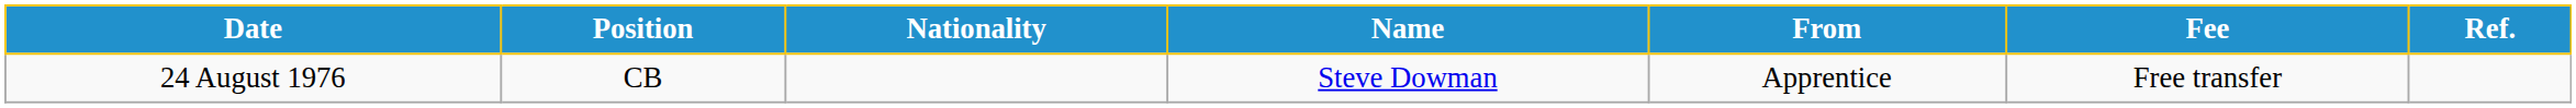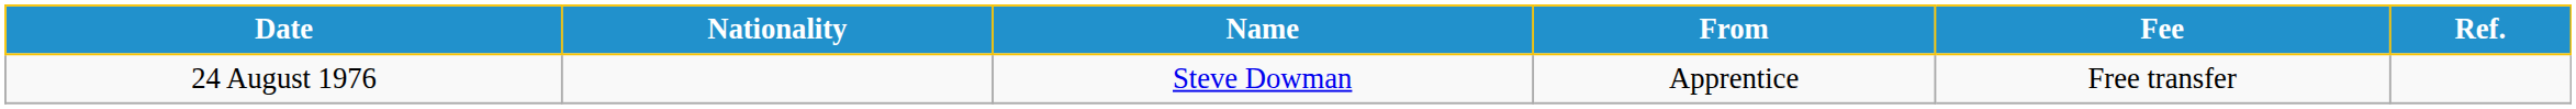 <table class="wikitable" style="text-align:center; font-size:90%; width:100%;">
 <tr>
 <th style="background:#2191CC; color:white; border:1px solid #F7C408; text-align:center;">Date</th>
-<th style="background:#2191CC; color:white; border:1px solid #F7C408; text-align:center;">Position</th>
 <th style="background:#2191CC; color:white; border:1px solid #F7C408; text-align:center;">Nationality</th>
 <th style="background:#2191CC; color:white; border:1px solid #F7C408; text-align:center;">Name</th>
 <th style="background:#2191CC; color:white; border:1px solid #F7C408; text-align:center;">From</th>
 <th style="background:#2191CC; color:white; border:1px solid #F7C408; text-align:center;">Fee</th>
 <th style="background:#2191CC; color:white; border:1px solid #F7C408; text-align:center;">Ref.</th>
 </tr>
 <tr>
 <td>24 August 1976</td>
-<td>CB</td>
 <td></td>
 <td><a href='#'>Steve Dowman</a></td>
 <td>Apprentice</td>
 <td>Free transfer</td>
 <td></td>
 </tr>
 </table>
